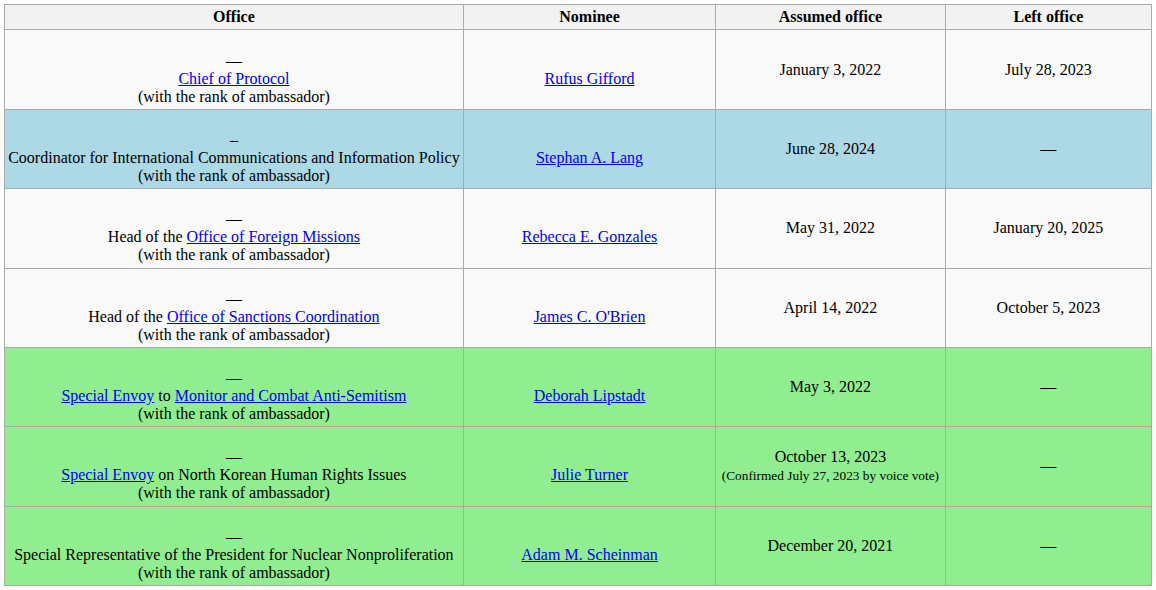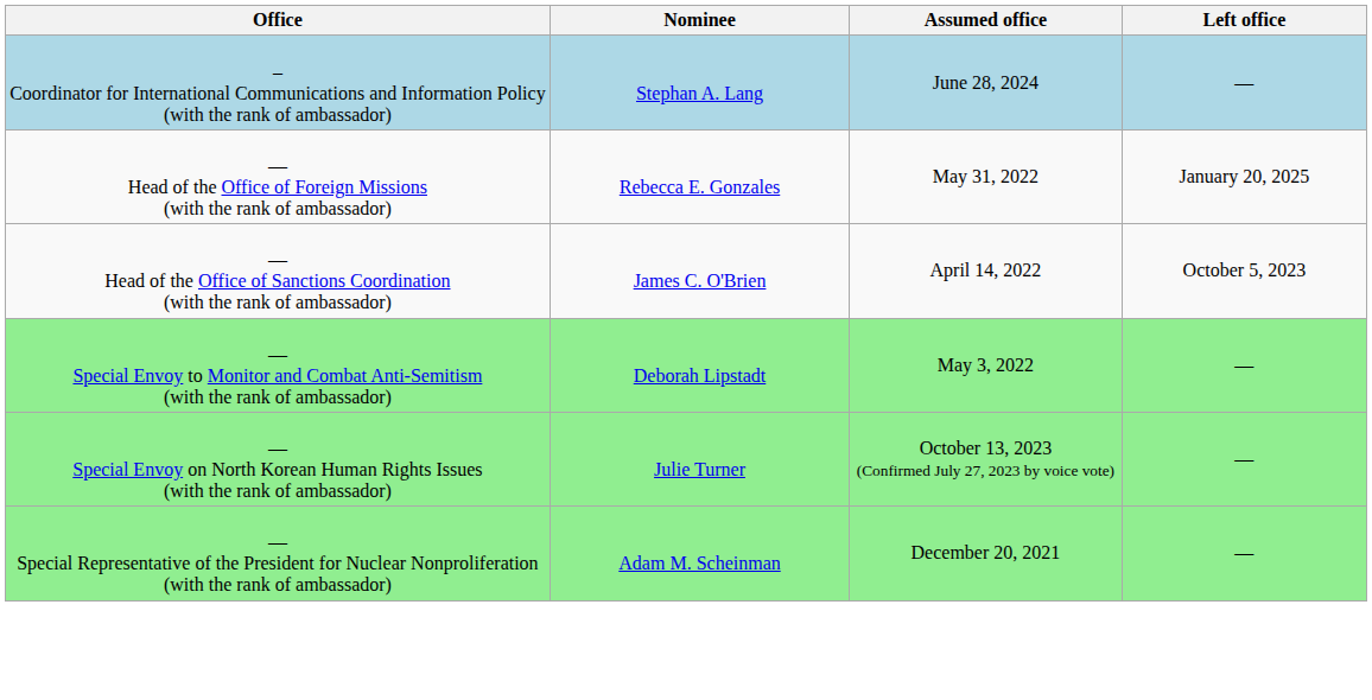 <table class="wikitable sortable" style="text-align:center">
 <tr>
 <th style="width:40%">Office</th>
 <th style="width:22%">Nominee</th>
 <th style="width:20%">Assumed office</th>
 <th style="width:18%">Left office</th>
-</tr>
-<tr>
-<td><br>—<br><a href='#'>Chief of Protocol</a><br>(with the rank of ambassador)</td>
-<td><br><a href='#'>Rufus Gifford</a></td>
-<td>January 3, 2022<br></td>
-<td>July 28, 2023</td>
 </tr>
 <tr style="background:lightblue">
 <td><br>–<br>Coordinator for International Communications and Information Policy<br>(with the rank of ambassador)</td>
 <td><br><a href='#'>Stephan A. Lang</a></td>
 <td>June 28, 2024<br></td>
 <td>—</td>
 </tr>
 <tr>
 <td><br>—<br>Head of the <a href='#'>Office of Foreign Missions</a><br>(with the rank of ambassador)</td>
 <td><br><a href='#'>Rebecca E. Gonzales</a></td>
 <td>May 31, 2022<br></td>
 <td>January 20, 2025</td>
 </tr>
 <tr>
 <td><br>—<br>Head of the <a href='#'>Office of Sanctions Coordination</a><br>(with the rank of ambassador)</td>
 <td><br><a href='#'>James C. O'Brien</a></td>
 <td>April 14, 2022<br></td>
 <td>October 5, 2023</td>
 </tr>
 <tr style="background:lightgreen">
 <td><br>—<br><a href='#'>Special Envoy</a> to <a href='#'>Monitor and Combat Anti-Semitism</a><br>(with the rank of ambassador)</td>
 <td><br><a href='#'>Deborah Lipstadt</a></td>
 <td>May 3, 2022<br></td>
 <td>—</td>
 </tr>
 <tr style="background:lightgreen">
 <td><br>—<br><a href='#'>Special Envoy</a> on North Korean Human Rights Issues<br>(with the rank of ambassador)</td>
 <td><br><a href='#'>Julie Turner</a></td>
 <td>October 13, 2023<br><small>(Confirmed July 27, 2023 by voice vote)</small></td>
 <td>—</td>
 </tr>
 <tr style="background:lightgreen">
 <td><br>—<br>Special Representative of the President for Nuclear Nonproliferation<br>(with the rank of ambassador)</td>
 <td><br><a href='#'>Adam M. Scheinman</a></td>
 <td>December 20, 2021<br></td>
 <td>—</td>
 </tr>
 </table>
